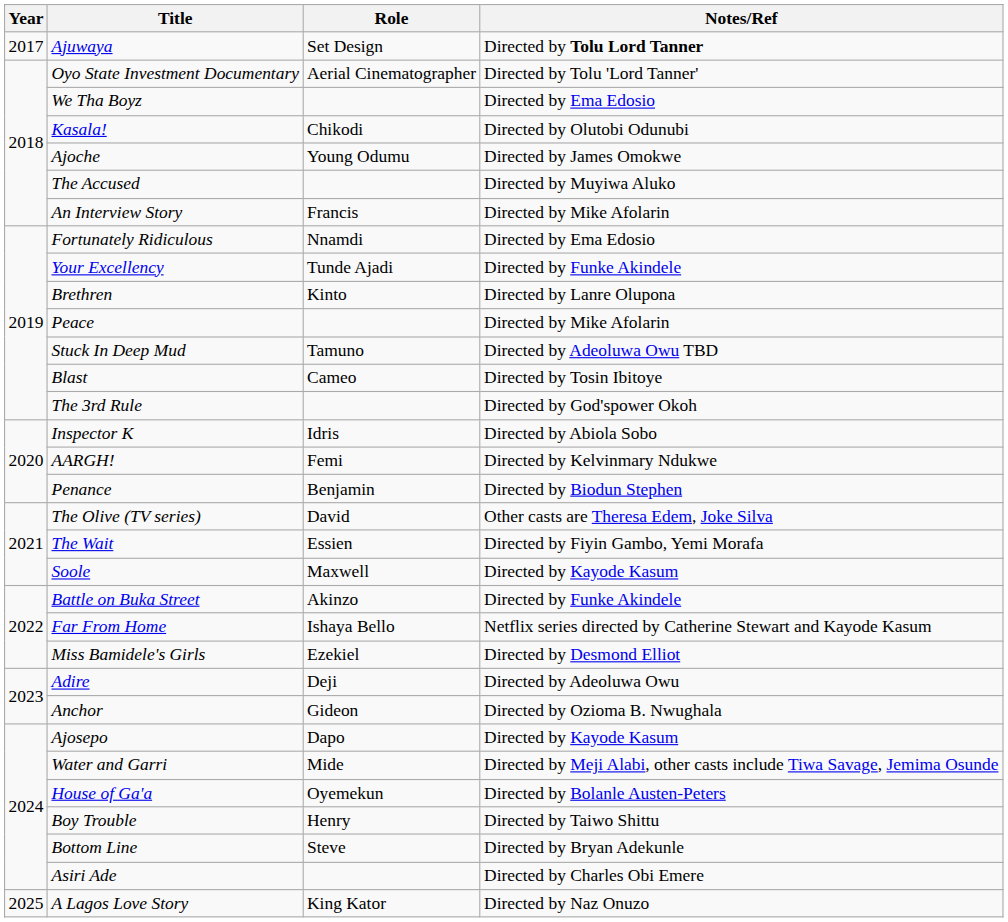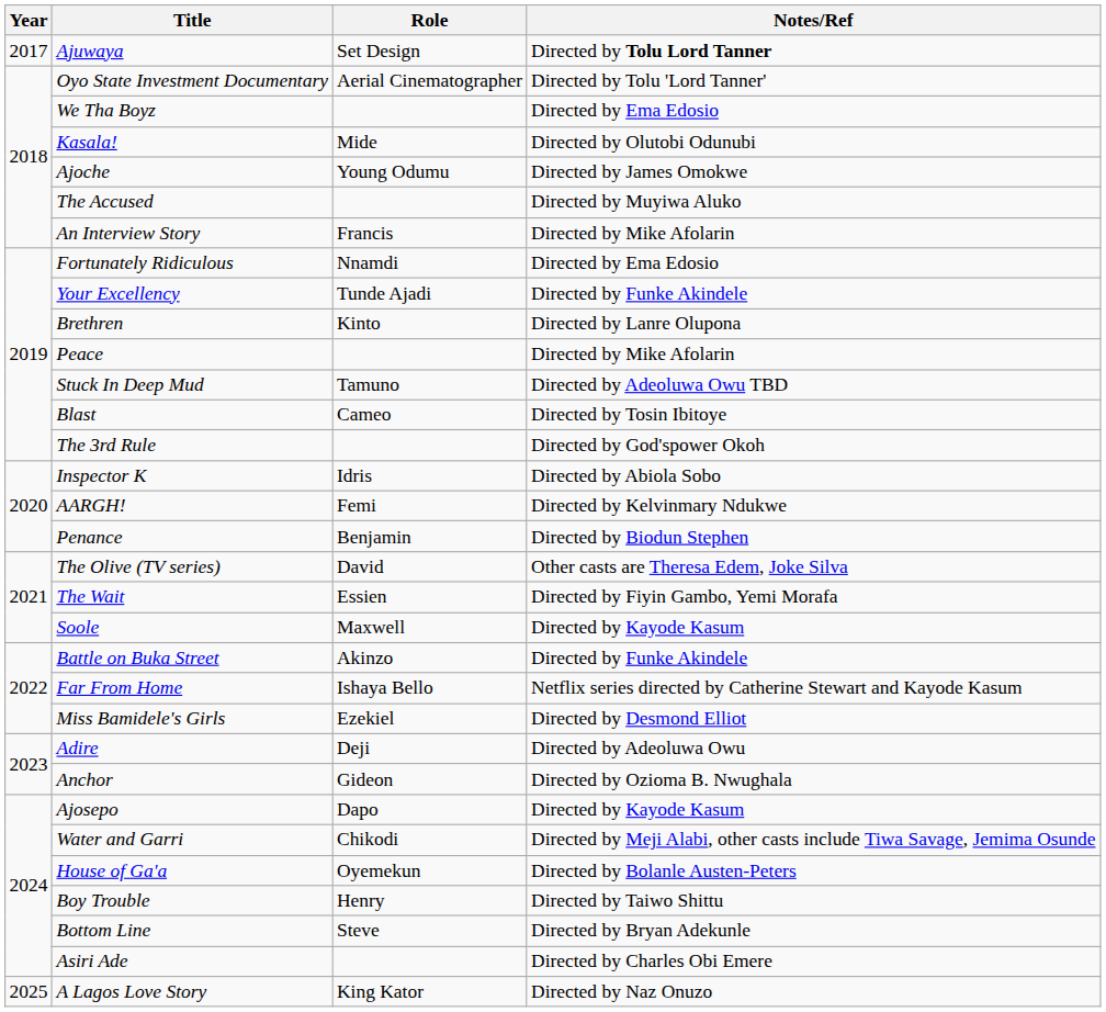 <table class="wikitable">
 <tr>
 <th>Year</th>
 <th>Title</th>
 <th>Role</th>
 <th>Notes/Ref</th>
 </tr>
 <tr>
 <td>2017</td>
 <td><em><a href='#'>Ajuwaya</a></em></td>
 <td>Set Design</td>
 <td>Directed by <strong>Tolu Lord Tanner</strong></td>
 </tr>
 <tr>
 <td rowspan="6">2018</td>
 <td><em>Oyo State Investment Documentary</em></td>
 <td>Aerial Cinematographer</td>
 <td>Directed by Tolu 'Lord Tanner'</td>
 </tr>
 <tr>
 <td><em>We Tha Boyz</em></td>
 <td></td>
 <td>Directed by <a href='#'>Ema Edosio</a></td>
 </tr>
 <tr>
 <td><a href='#'><em>Kasala!</em></a></td>
-<td>Chikodi</td>
+<td>Mide</td>
 <td>Directed by Olutobi Odunubi</td>
 </tr>
 <tr>
 <td><em>Ajoche</em></td>
 <td>Young Odumu</td>
 <td>Directed by James Omokwe</td>
 </tr>
 <tr>
 <td><em>The Accused</em></td>
 <td></td>
 <td>Directed by Muyiwa Aluko</td>
 </tr>
 <tr>
 <td><em>An Interview Story</em></td>
 <td>Francis</td>
 <td>Directed by Mike Afolarin</td>
 </tr>
 <tr>
 <td rowspan="7">2019</td>
 <td><em>Fortunately Ridiculous</em></td>
 <td>Nnamdi</td>
 <td>Directed by Ema Edosio</td>
 </tr>
 <tr>
 <td><a href='#'><em>Your Excellency</em></a></td>
 <td>Tunde Ajadi</td>
 <td>Directed by <a href='#'>Funke Akindele</a></td>
 </tr>
 <tr>
 <td><em>Brethren</em></td>
 <td>Kinto</td>
 <td>Directed by Lanre Olupona</td>
 </tr>
 <tr>
 <td><em>Peace</em></td>
 <td></td>
 <td>Directed by Mike Afolarin</td>
 </tr>
 <tr>
 <td><em>Stuck In Deep Mud</em></td>
 <td>Tamuno</td>
 <td>Directed by <a href='#'>Adeoluwa Owu</a> TBD</td>
 </tr>
 <tr>
 <td><em>Blast</em></td>
 <td>Cameo</td>
 <td>Directed by Tosin Ibitoye</td>
 </tr>
 <tr>
 <td><em>The 3rd Rule</em></td>
 <td></td>
 <td>Directed by God'spower Okoh</td>
 </tr>
 <tr>
 <td rowspan="3">2020</td>
 <td><em>Inspector K</em></td>
 <td>Idris</td>
 <td>Directed by Abiola Sobo</td>
 </tr>
 <tr>
 <td><em>AARGH!</em></td>
 <td>Femi</td>
 <td>Directed by Kelvinmary Ndukwe</td>
 </tr>
 <tr>
 <td><em>Penance</em></td>
 <td>Benjamin</td>
 <td>Directed by <a href='#'>Biodun Stephen</a></td>
 </tr>
 <tr>
 <td rowspan="3">2021</td>
 <td><em>The Olive (TV series)</em></td>
 <td>David</td>
 <td>Other casts are <a href='#'>Theresa Edem</a>, <a href='#'>Joke Silva</a></td>
 </tr>
 <tr>
 <td><a href='#'><em>The Wait</em></a></td>
 <td>Essien</td>
 <td>Directed by Fiyin Gambo, Yemi Morafa</td>
 </tr>
 <tr>
 <td><em><a href='#'>Soole</a></em></td>
 <td>Maxwell</td>
 <td>Directed by <a href='#'>Kayode Kasum</a></td>
 </tr>
 <tr>
 <td rowspan="3">2022</td>
 <td><em><a href='#'>Battle on Buka Street</a></em></td>
 <td>Akinzo</td>
 <td>Directed by <a href='#'>Funke Akindele</a></td>
 </tr>
 <tr>
 <td><a href='#'><em>Far From Home</em></a></td>
 <td>Ishaya Bello</td>
 <td>Netflix series directed by Catherine Stewart and Kayode Kasum</td>
 </tr>
 <tr>
 <td><em>Miss Bamidele's Girls</em></td>
 <td>Ezekiel</td>
 <td>Directed by <a href='#'>Desmond Elliot</a></td>
 </tr>
 <tr>
 <td rowspan="2">2023</td>
 <td><a href='#'><em>Adire</em></a></td>
 <td>Deji</td>
 <td>Directed by Adeoluwa Owu</td>
 </tr>
 <tr>
 <td><em>Anchor</em></td>
 <td>Gideon</td>
 <td>Directed by Ozioma B. Nwughala</td>
 </tr>
 <tr>
 <td rowspan="6">2024</td>
 <td><em>Ajosepo</em></td>
 <td>Dapo</td>
 <td>Directed by <a href='#'>Kayode Kasum</a></td>
 </tr>
 <tr>
 <td><em>Water and Garri</em></td>
-<td>Mide</td>
+<td>Chikodi</td>
 <td>Directed by <a href='#'>Meji Alabi</a>, other casts include <a href='#'>Tiwa Savage</a>, <a href='#'>Jemima Osunde</a></td>
 </tr>
 <tr>
 <td><a href='#'><em>House of Ga'a</em></a></td>
 <td>Oyemekun</td>
 <td>Directed by <a href='#'>Bolanle Austen-Peters</a></td>
 </tr>
 <tr>
 <td><em>Boy Trouble</em></td>
 <td>Henry</td>
 <td>Directed by Taiwo Shittu</td>
 </tr>
 <tr>
 <td><em>Bottom Line</em></td>
 <td>Steve</td>
 <td>Directed by Bryan Adekunle</td>
 </tr>
 <tr>
 <td><em>Asiri Ade</em></td>
 <td></td>
 <td>Directed by Charles Obi Emere</td>
 </tr>
 <tr>
 <td>2025</td>
 <td><em>A Lagos Love Story</em></td>
 <td>King Kator</td>
 <td>Directed by Naz Onuzo</td>
 </tr>
 </table>
